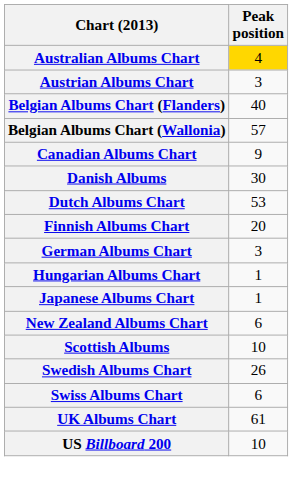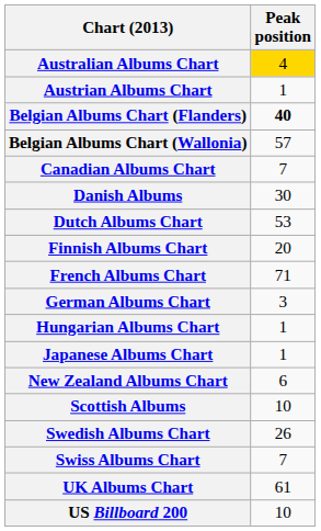 <table class="wikitable sortable plainrowheaders">
 <tr>
 <th scope="col">Chart (2013)</th>
 <th scope="col">Peak<br>position</th>
 </tr>
 <tr>
 <th scope="row"><a href='#'>Australian Albums Chart</a></th>
 <td style="background: gold; text-align:center;">4</td>
 </tr>
 <tr>
 <th scope="row"><a href='#'>Austrian Albums Chart</a></th>
-<td style="text-align:center;">3</td>
+<td style="text-align:center;">1</td>
 </tr>
 <tr>
 <th scope="row"><a href='#'>Belgian Albums Chart</a> (<a href='#'>Flanders</a>)</th>
-<td align="center">40</td>
+<td align="center"><strong>40</strong></td>
 </tr>
 <tr>
 <th scope="row">Belgian Albums Chart (<a href='#'>Wallonia</a>)</th>
 <td align="center">57</td>
 </tr>
 <tr>
 <th scope="row"><a href='#'>Canadian Albums Chart</a></th>
-<td style="text-align:center;">9</td>
+<td style="text-align:center;">7</td>
 </tr>
 <tr>
 <th scope="row"><a href='#'>Danish Albums</a></th>
 <td align="center">30</td>
 </tr>
 <tr>
 <th scope="row"><a href='#'>Dutch Albums Chart</a></th>
 <td style="text-align:center;">53</td>
 </tr>
 <tr>
 <th scope="row"><a href='#'>Finnish Albums Chart</a></th>
 <td style="text-align:center;">20</td>
+</tr>
+<tr>
+<th scope="row"><a href='#'>French Albums Chart</a></th>
+<td style="text-align:center;">71</td>
 </tr>
 <tr>
 <th scope="row"><a href='#'>German Albums Chart</a></th>
 <td style="text-align:center;">3</td>
 </tr>
 <tr>
 <th scope="row"><a href='#'>Hungarian Albums Chart</a></th>
 <td style="text-align:center;">1</td>
 </tr>
 <tr>
 <th scope="row"><a href='#'>Japanese Albums Chart</a></th>
 <td style="text-align:center;">1</td>
 </tr>
 <tr>
 <th scope="row"><a href='#'>New Zealand Albums Chart</a></th>
 <td style="text-align:center;">6</td>
 </tr>
 <tr>
 <th scope="row"><a href='#'>Scottish Albums</a></th>
 <td align="center">10</td>
 </tr>
 <tr>
 <th scope="row"><a href='#'>Swedish Albums Chart</a></th>
 <td style="text-align:center;">26</td>
 </tr>
 <tr>
 <th scope="row"><a href='#'>Swiss Albums Chart</a></th>
-<td style="text-align:center;">6</td>
+<td style="text-align:center;">7</td>
 </tr>
 <tr>
 <th scope="row"><a href='#'>UK Albums Chart</a></th>
 <td style="text-align:center;">61</td>
 </tr>
 <tr>
 <th scope="row">US <a href='#'><em>Billboard</em> 200</a></th>
 <td style="text-align:center;">10</td>
 </tr>
 </table>
